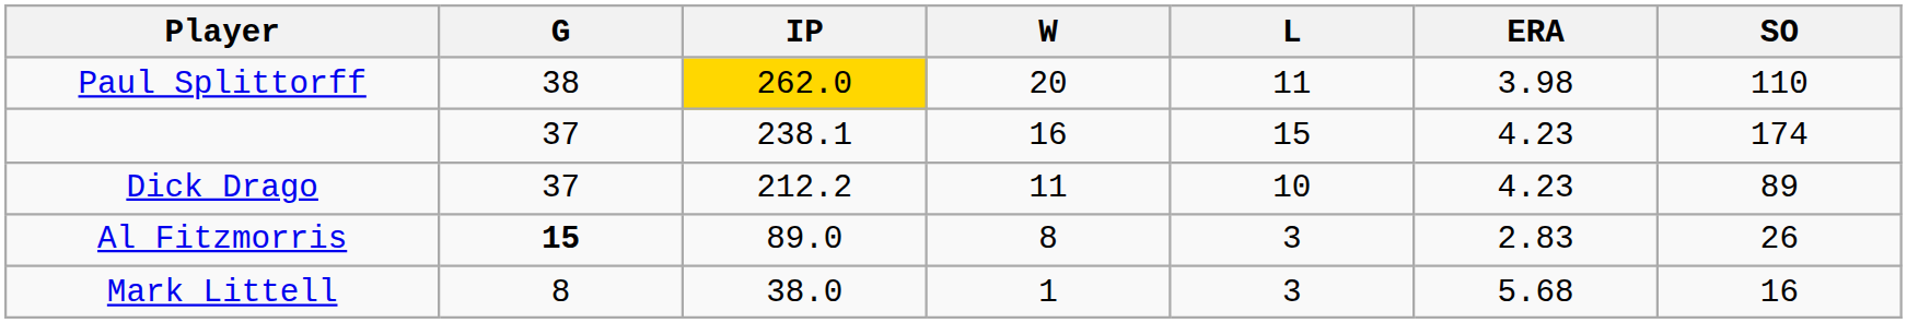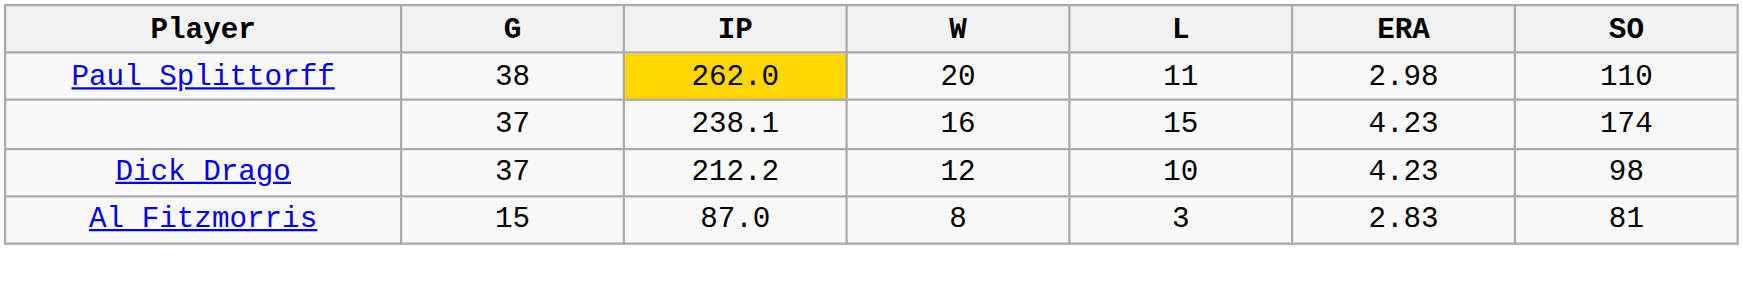 <table class="wikitable sortable">
 <tr>
 <th bgcolor="#DDDDFF" width="16%">Player</th>
 <th bgcolor="#DDDDFF" width="9%">G</th>
 <th bgcolor="#DDDDFF" width="9%">IP</th>
 <th bgcolor="#DDDDFF" width="9%">W</th>
 <th bgcolor="#DDDDFF" width="9%">L</th>
 <th bgcolor="#DDDDFF" width="9%">ERA</th>
 <th bgcolor="#DDDDFF" width="9%">SO</th>
 </tr>
 <tr align="center">
 <td><a href='#'>Paul Splittorff</a></td>
 <td>38</td>
 <td style="background: gold;">262.0</td>
 <td>20</td>
 <td>11</td>
-<td>3.98</td>
+<td>2.98</td>
 <td>110</td>
 </tr>
 <tr align=center>
 <td></td>
 <td>37</td>
 <td>238.1</td>
 <td>16</td>
 <td>15</td>
 <td>4.23</td>
 <td>174</td>
 </tr>
 <tr align="center">
 <td><a href='#'>Dick Drago</a></td>
 <td>37</td>
 <td>212.2</td>
-<td>11</td>
+<td>12</td>
 <td>10</td>
 <td>4.23</td>
-<td>89</td>
+<td>98</td>
 </tr>
 <tr align=center>
 <td><a href='#'>Al Fitzmorris</a></td>
-<td><strong>15</strong></td>
-<td>89.0</td>
+<td>15</td>
+<td>87.0</td>
 <td>8</td>
 <td>3</td>
 <td>2.83</td>
-<td>26</td>
-</tr>
-<tr align=center>
-<td><a href='#'>Mark Littell</a></td>
-<td>8</td>
-<td>38.0</td>
-<td>1</td>
-<td>3</td>
-<td>5.68</td>
-<td>16</td>
+<td>81</td>
 </tr>
 </table>
